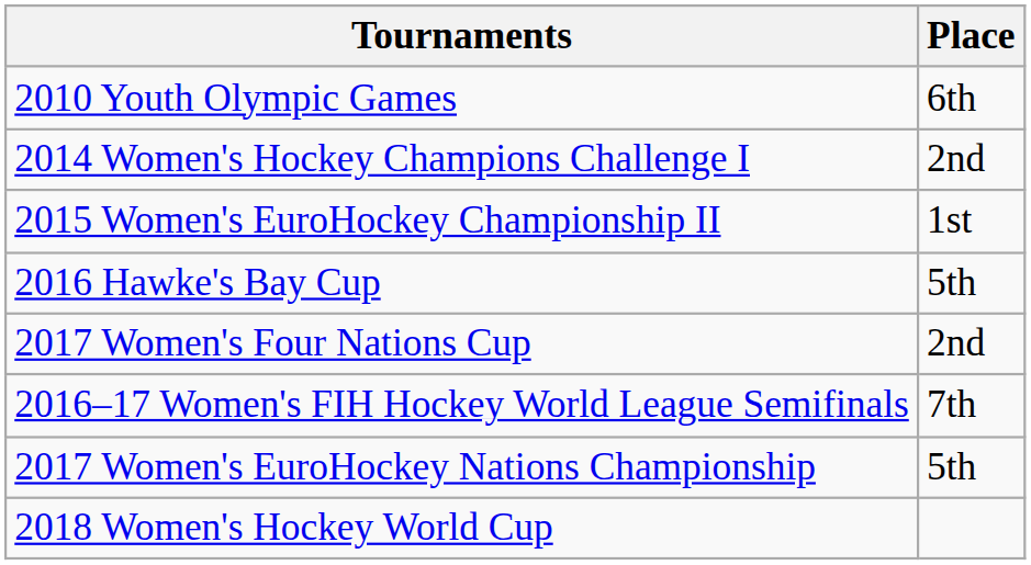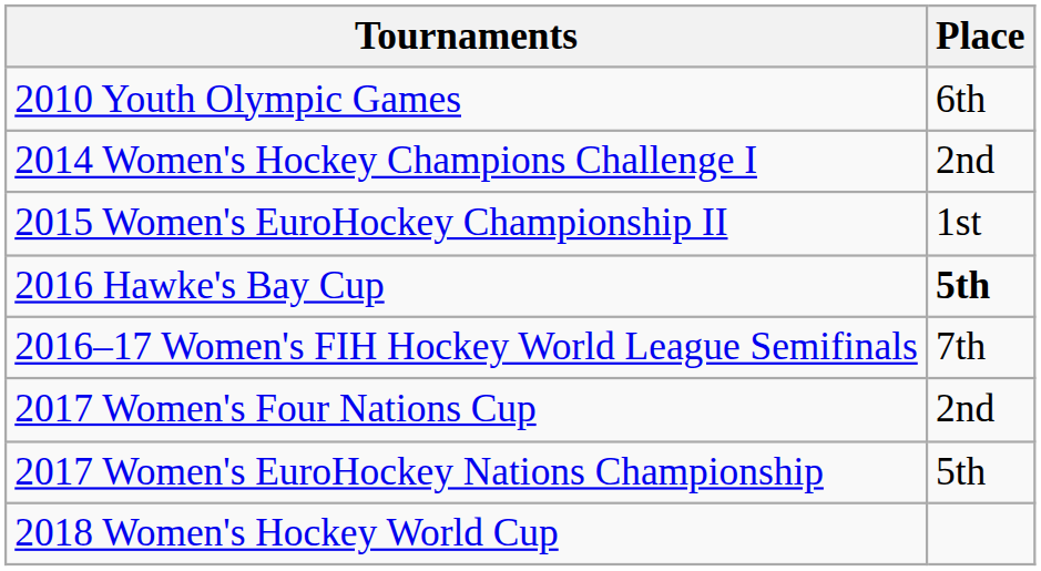 <table class="wikitable collapsible">
 <tr>
 <th>Tournaments</th>
 <th>Place</th>
 </tr>
 <tr>
 <td><a href='#'>2010 Youth Olympic Games</a></td>
 <td>6th</td>
 </tr>
 <tr>
 <td><a href='#'>2014 Women's Hockey Champions Challenge I</a></td>
 <td>2nd</td>
 </tr>
 <tr>
 <td><a href='#'>2015 Women's EuroHockey Championship II</a></td>
 <td>1st</td>
 </tr>
 <tr>
 <td><a href='#'>2016 Hawke's Bay Cup</a></td>
-<td>5th</td>
+<td><strong>5th</strong></td>
+</tr>
+<tr>
+<td><a href='#'>2016–17 Women's FIH Hockey World League Semifinals</a></td>
+<td>7th</td>
 </tr>
 <tr>
 <td><a href='#'>2017 Women's Four Nations Cup</a></td>
 <td>2nd</td>
-</tr>
-<tr>
-<td><a href='#'>2016–17 Women's FIH Hockey World League Semifinals</a></td>
-<td>7th</td>
 </tr>
 <tr>
 <td><a href='#'>2017 Women's EuroHockey Nations Championship</a></td>
 <td>5th</td>
 </tr>
 <tr>
 <td><a href='#'>2018 Women's Hockey World Cup</a></td>
 <td></td>
 </tr>
 </table>
